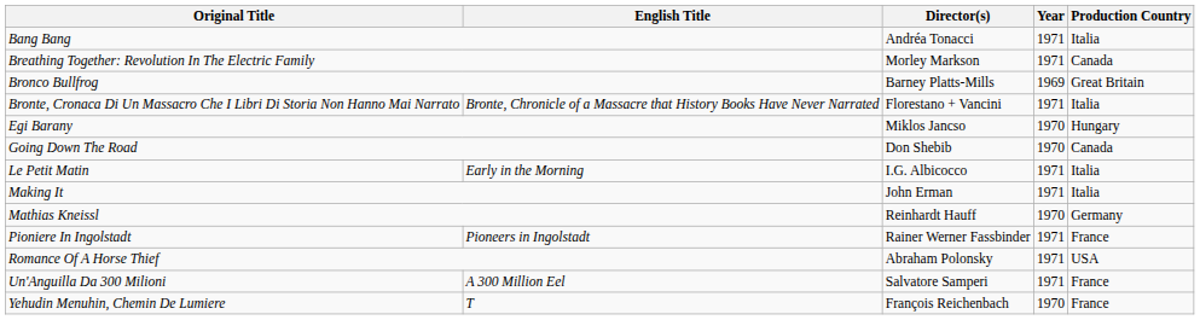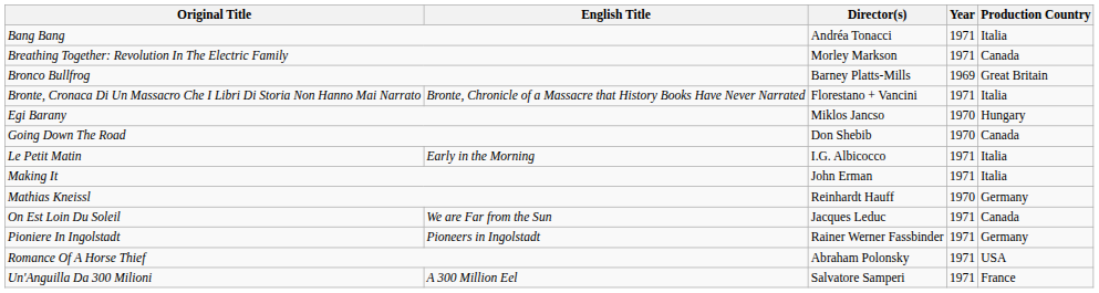 <table class="wikitable sortable">
 <tr>
 <th>Original Title</th>
 <th>English Title</th>
 <th>Director(s)</th>
 <th>Year</th>
 <th>Production Country</th>
 </tr>
 <tr>
 <td colspan="2"><em>Bang Bang</em></td>
 <td>Andréa Tonacci</td>
 <td>1971</td>
 <td>Italia</td>
 </tr>
 <tr>
 <td colspan="2"><em>Breathing Together: Revolution In The Electric Family</em></td>
 <td>Morley Markson</td>
 <td>1971</td>
 <td>Canada</td>
 </tr>
 <tr>
 <td colspan="2"><em>Bronco Bullfrog</em></td>
 <td>Barney Platts-Mills</td>
 <td>1969</td>
 <td>Great Britain</td>
 </tr>
 <tr>
 <td><em>Bronte, Cronaca Di Un Massacro Che I Libri Di Storia Non Hanno Mai Narrato</em></td>
 <td><em>Bronte, Chronicle of a Massacre that History Books Have Never Narrated</em></td>
 <td>Florestano + Vancini</td>
 <td>1971</td>
 <td>Italia</td>
 </tr>
 <tr>
 <td colspan="2"><em>Egi Barany</em></td>
 <td>Miklos Jancso</td>
 <td>1970</td>
 <td>Hungary</td>
 </tr>
 <tr>
 <td colspan="2"><em>Going Down The Road</em></td>
 <td>Don Shebib</td>
 <td>1970</td>
 <td>Canada</td>
 </tr>
 <tr>
 <td><em>Le Petit Matin</em></td>
 <td><em>Early in the Morning</em></td>
 <td>I.G. Albicocco</td>
 <td>1971</td>
 <td>Italia</td>
 </tr>
 <tr>
 <td colspan="2"><em>Making It</em></td>
 <td>John Erman</td>
 <td>1971</td>
 <td>Italia</td>
 </tr>
 <tr>
 <td colspan="2"><em>Mathias Kneissl</em></td>
 <td>Reinhardt Hauff</td>
 <td>1970</td>
 <td>Germany</td>
 </tr>
 <tr>
+<td><em>On Est Loin Du Soleil</em></td>
+<td><em>We are Far from the Sun</em></td>
+<td>Jacques Leduc</td>
+<td>1971</td>
+<td>Canada</td>
+</tr>
+<tr>
 <td><em>Pioniere In Ingolstadt</em></td>
 <td><em>Pioneers in Ingolstadt</em></td>
 <td>Rainer Werner Fassbinder</td>
 <td>1971</td>
-<td>France</td>
+<td>Germany</td>
 </tr>
 <tr>
 <td colspan="2"><em>Romance Of A Horse Thief</em></td>
 <td>Abraham Polonsky</td>
 <td>1971</td>
 <td>USA</td>
 </tr>
 <tr>
 <td><em>Un'Anguilla Da 300 Milioni</em></td>
 <td><em>A 300 Million Eel</em></td>
 <td>Salvatore Samperi</td>
 <td>1971</td>
 <td>France</td>
 </tr>
-<tr>
-<td><em>Yehudin Menuhin, Chemin De Lumiere</em></td>
-<td><em>T</em></td>
-<td>François Reichenbach</td>
-<td>1970</td>
-<td>France</td>
-</tr>
 </table>
